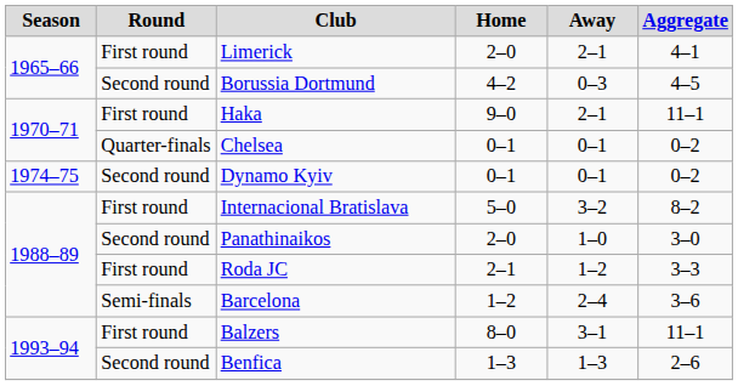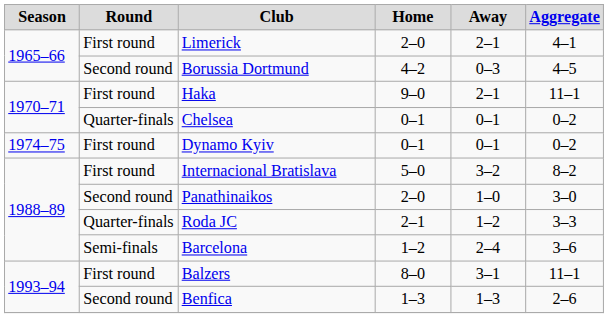 <table class="wikitable" style="text-align:center">
 <tr>
 <th width="67" style="background:#DCDCDC">Season</th>
 <th width="90" style="background:#DCDCDC">Round</th>
 <th width="188" style="background:#DCDCDC">Club</th>
 <th width="67" style="background:#DCDCDC">Home</th>
 <th width="67" style="background:#DCDCDC">Away</th>
 <th width="67" style="background:#DCDCDC"><a href='#'>Aggregate</a></th>
 </tr>
 <tr>
 <td rowspan=2 align=left><a href='#'>1965–66</a></td>
 <td align=left>First round</td>
 <td align=left> <a href='#'>Limerick</a></td>
 <td>2–0</td>
 <td>2–1</td>
 <td>4–1</td>
 </tr>
 <tr>
 <td align=left>Second round</td>
 <td align=left> <a href='#'>Borussia Dortmund</a></td>
 <td>4–2</td>
 <td>0–3</td>
 <td>4–5</td>
 </tr>
 <tr>
 <td rowspan=2 align=left><a href='#'>1970–71</a></td>
 <td align=left>First round</td>
 <td align=left> <a href='#'>Haka</a></td>
 <td>9–0</td>
 <td>2–1</td>
 <td>11–1</td>
 </tr>
 <tr>
 <td align=left>Quarter-finals</td>
 <td align=left> <a href='#'>Chelsea</a></td>
 <td>0–1</td>
 <td>0–1</td>
 <td>0–2</td>
 </tr>
 <tr>
 <td align=left><a href='#'>1974–75</a></td>
-<td align=left>Second round</td>
+<td align=left>First round</td>
 <td align=left> <a href='#'>Dynamo Kyiv</a></td>
 <td>0–1</td>
 <td>0–1</td>
 <td>0–2</td>
 </tr>
 <tr>
 <td rowspan=4 align=left><a href='#'>1988–89</a></td>
 <td align=left>First round</td>
 <td align=left> <a href='#'>Internacional Bratislava</a></td>
 <td>5–0</td>
 <td>3–2</td>
 <td>8–2</td>
 </tr>
 <tr>
 <td align=left>Second round</td>
 <td align=left> <a href='#'>Panathinaikos</a></td>
 <td>2–0</td>
 <td>1–0</td>
 <td>3–0</td>
 </tr>
 <tr>
-<td align=left>First round</td>
+<td align=left>Quarter-finals</td>
 <td align=left> <a href='#'>Roda JC</a></td>
 <td>2–1</td>
 <td>1–2 </td>
 <td>3–3 </td>
 </tr>
 <tr>
 <td align=left>Semi-finals</td>
 <td align=left> <a href='#'>Barcelona</a></td>
 <td>1–2</td>
 <td>2–4</td>
 <td>3–6</td>
 </tr>
 <tr>
 <td rowspan=2 align=left><a href='#'>1993–94</a></td>
 <td align=left>First round</td>
 <td align=left> <a href='#'>Balzers</a></td>
 <td>8–0</td>
 <td>3–1</td>
 <td>11–1</td>
 </tr>
 <tr>
 <td align=left>Second round</td>
 <td align=left> <a href='#'>Benfica</a></td>
 <td>1–3</td>
 <td>1–3</td>
 <td>2–6</td>
 </tr>
 <tr>
 </tr>
 </table>
